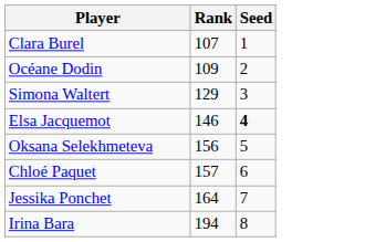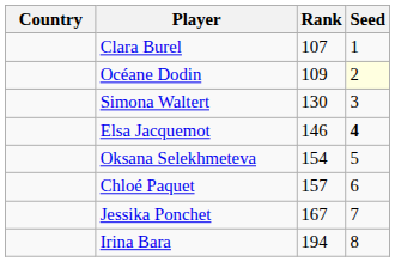 <table class="wikitable">
 <tr>
+<th width="75">Country</th>
 <th width="175">Player</th>
 <th>Rank</th>
 <th>Seed</th>
 </tr>
 <tr>
+<td></td>
 <td><a href='#'>Clara Burel</a></td>
 <td>107</td>
 <td>1</td>
 </tr>
 <tr>
+<td></td>
 <td><a href='#'>Océane Dodin</a></td>
 <td>109</td>
-<td>2</td>
+<td style="background: lightyellow;">2</td>
 </tr>
 <tr>
+<td></td>
 <td><a href='#'>Simona Waltert</a></td>
-<td>129</td>
+<td>130</td>
 <td>3</td>
 </tr>
 <tr>
+<td></td>
 <td><a href='#'>Elsa Jacquemot</a></td>
 <td>146</td>
 <td><strong>4</strong></td>
 </tr>
 <tr>
+<td></td>
 <td><a href='#'>Oksana Selekhmeteva</a></td>
-<td>156</td>
+<td>154</td>
 <td>5</td>
 </tr>
 <tr>
+<td></td>
 <td><a href='#'>Chloé Paquet</a></td>
 <td>157</td>
 <td>6</td>
 </tr>
 <tr>
+<td></td>
 <td><a href='#'>Jessika Ponchet</a></td>
-<td>164</td>
+<td>167</td>
 <td>7</td>
 </tr>
 <tr>
+<td></td>
 <td><a href='#'>Irina Bara</a></td>
 <td>194</td>
 <td>8</td>
 </tr>
 </table>
